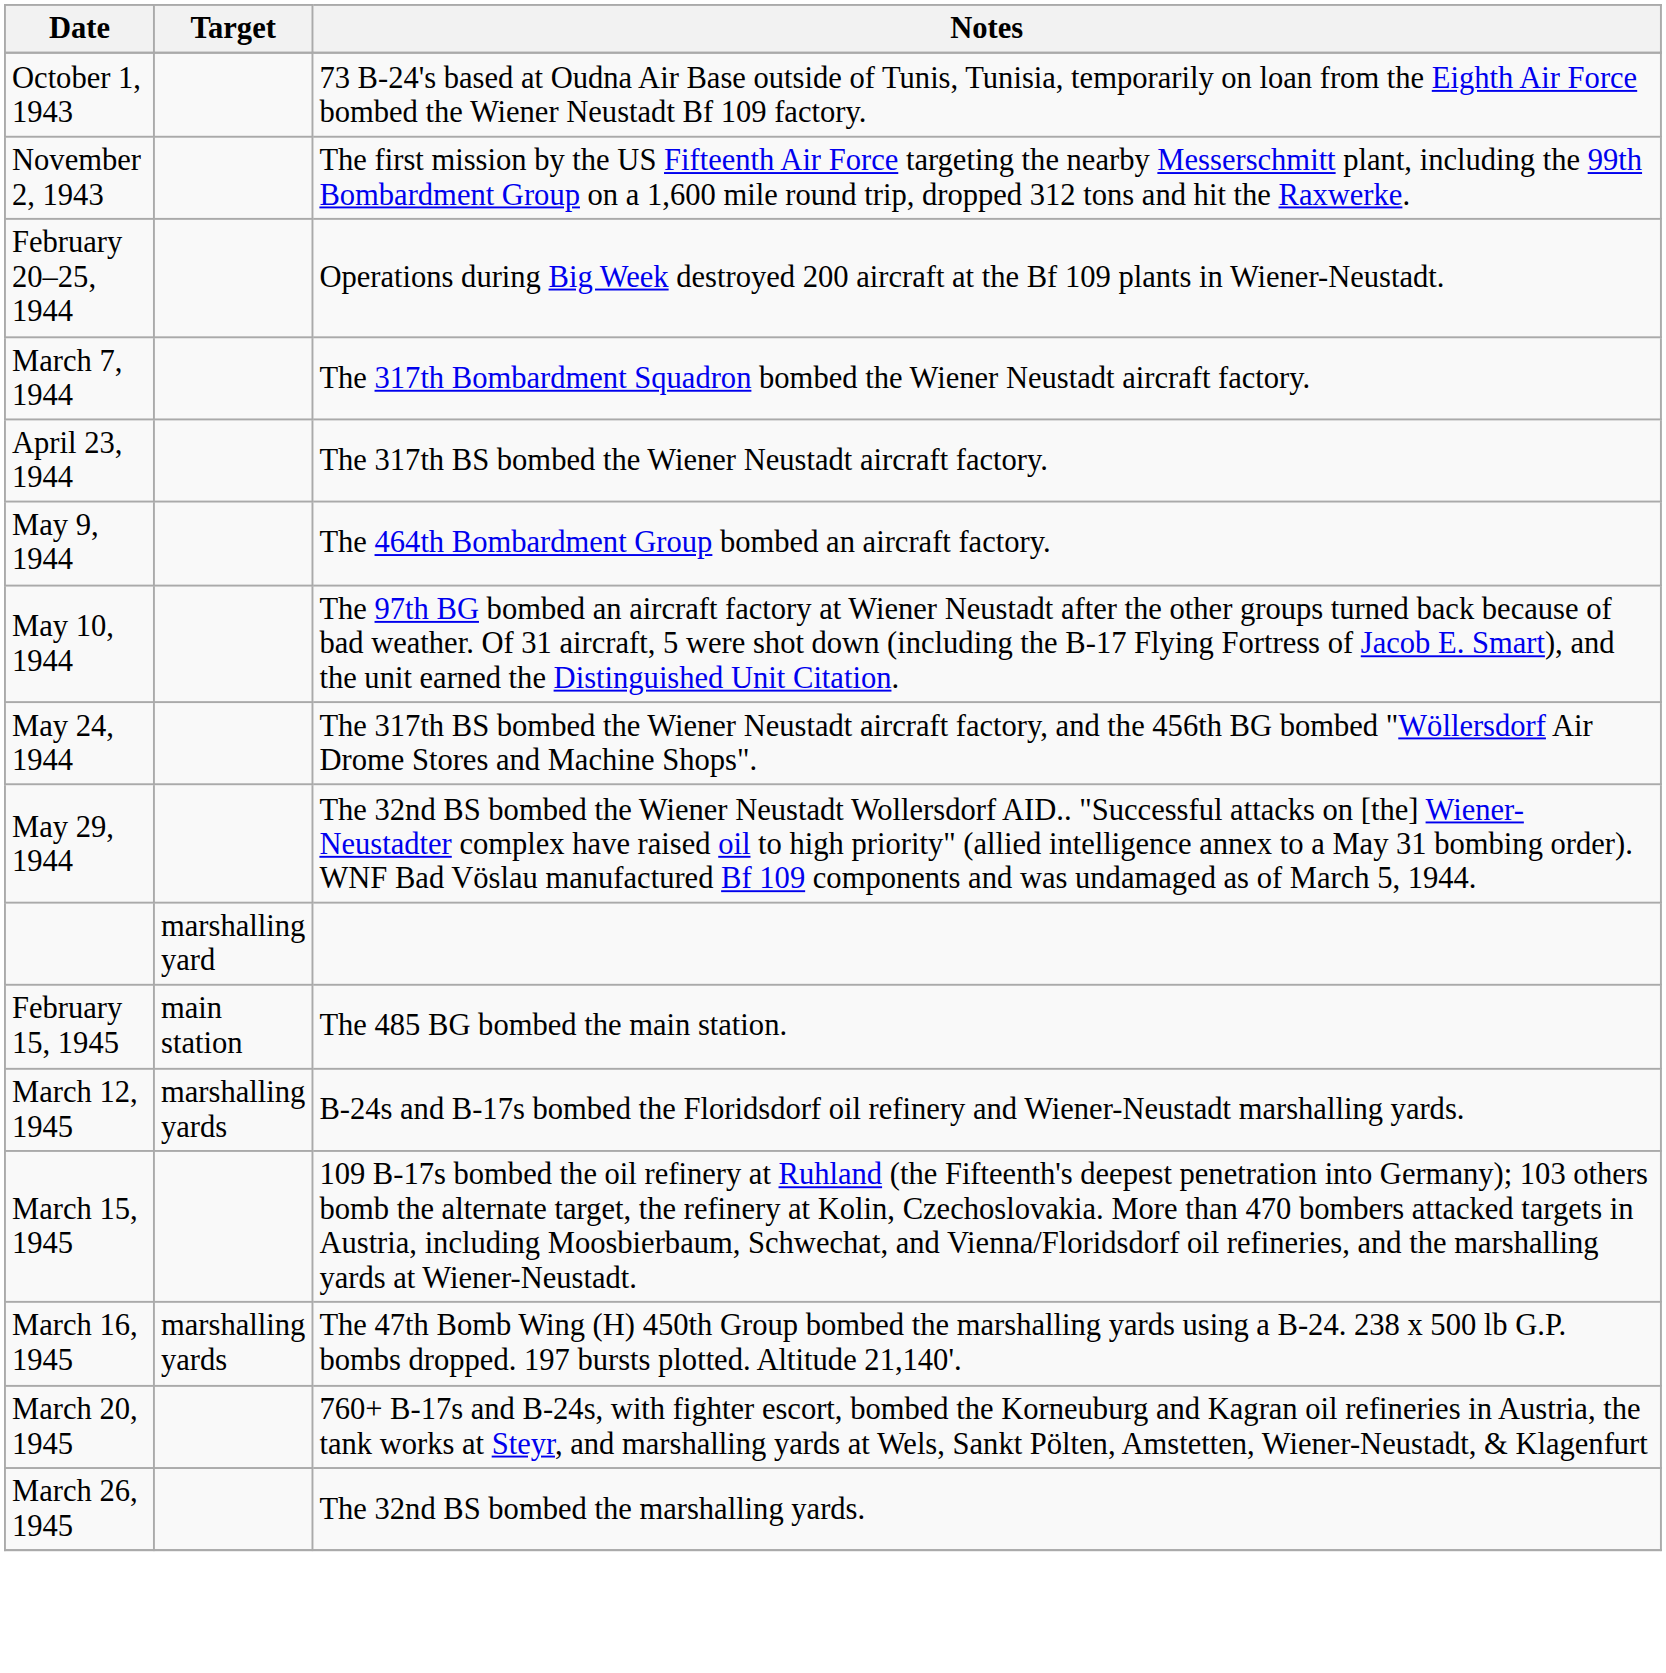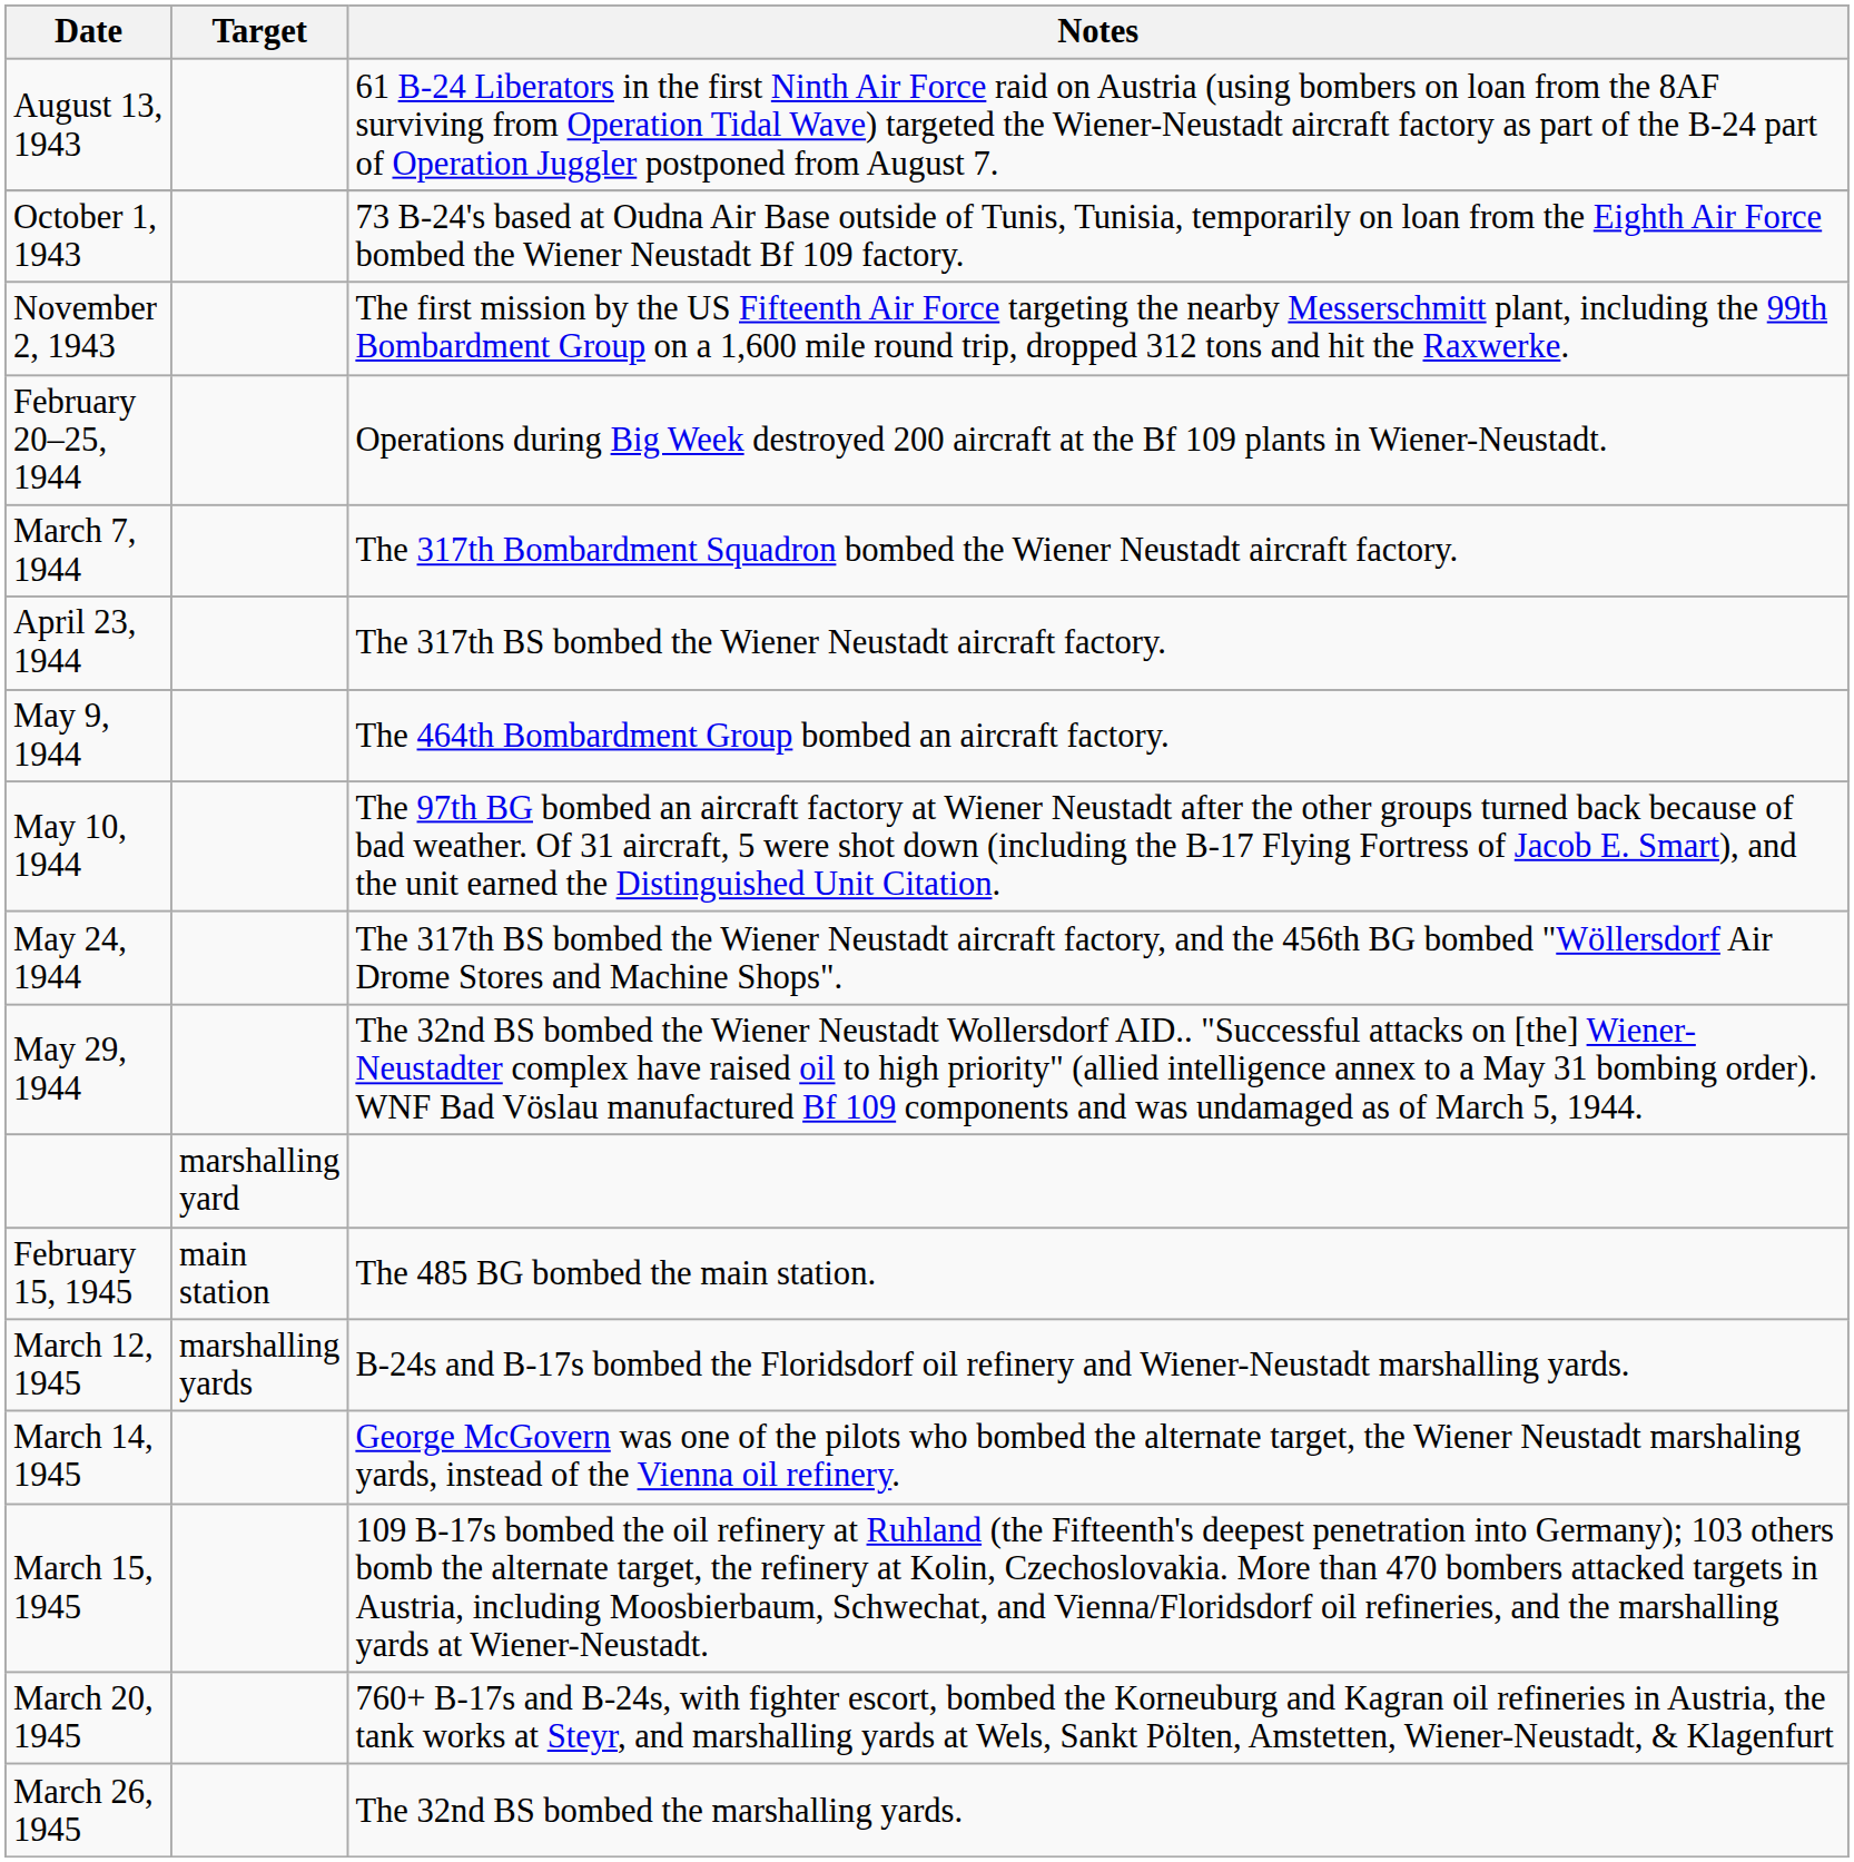 <table class="wikitable sortable">
 <tr>
 <th width=9%>Date</th>
 <th width=9%>Target</th>
 <th>Notes</th>
+</tr>
+<tr>
+<td>August 13, 1943</td>
+<td></td>
+<td>61 <a href='#'>B-24 Liberators</a> in the first <a href='#'>Ninth Air Force</a> raid on Austria (using bombers on loan from the 8AF surviving from <a href='#'>Operation Tidal Wave</a>) targeted the Wiener-Neustadt aircraft factory as part of the B-24 part of <a href='#'>Operation Juggler</a> postponed from August 7.</td>
 </tr>
 <tr>
 </tr>
 <tr>
 <td>October 1, 1943</td>
 <td></td>
 <td>73 B-24's based at Oudna Air Base outside of Tunis, Tunisia, temporarily on loan from the <a href='#'>Eighth Air Force</a> bombed the Wiener Neustadt Bf 109 factory.</td>
 </tr>
 <tr>
 <td>November 2, 1943</td>
 <td></td>
 <td> The first mission by the US <a href='#'>Fifteenth Air Force</a> targeting the nearby <a href='#'>Messerschmitt</a> plant, including the <a href='#'>99th Bombardment Group</a> on a 1,600 mile round trip, dropped 312 tons and hit the <a href='#'>Raxwerke</a>.</td>
 </tr>
 <tr>
 <td>February 20–25, 1944</td>
 <td></td>
 <td>Operations during <a href='#'>Big Week</a> destroyed 200 aircraft at the Bf 109 plants in Wiener-Neustadt.</td>
 </tr>
 <tr>
 <td>March 7, 1944</td>
 <td></td>
 <td>The <a href='#'>317th Bombardment Squadron</a> bombed the Wiener Neustadt aircraft factory.</td>
 </tr>
 <tr>
 <td>April 23, 1944</td>
 <td></td>
 <td>The 317th BS bombed the Wiener Neustadt aircraft factory.</td>
 </tr>
 <tr>
 <td>May 9, 1944</td>
 <td></td>
 <td> The <a href='#'>464th Bombardment Group</a> bombed an aircraft factory.</td>
 </tr>
 <tr>
 <td>May 10, 1944</td>
 <td></td>
 <td> The <a href='#'>97th BG</a> bombed an aircraft factory at Wiener Neustadt after the other groups turned back because of bad weather.  Of 31 aircraft, 5 were shot down (including the B-17 Flying Fortress of <a href='#'>Jacob E. Smart</a>), and the unit earned the <a href='#'>Distinguished Unit Citation</a>.</td>
 </tr>
 <tr>
 <td>May 24, 1944</td>
 <td></td>
 <td>The 317th BS bombed the Wiener Neustadt aircraft factory, and the 456th BG bombed "<a href='#'>Wöllersdorf</a> Air Drome Stores and Machine Shops".</td>
 </tr>
 <tr>
 <td>May 29, 1944</td>
 <td></td>
 <td>The 32nd BS  bombed the Wiener Neustadt Wollersdorf AID..  "Successful attacks on [the] <a href='#'>Wiener-Neustadter</a> complex have raised <a href='#'>oil</a> to high priority" (allied intelligence annex to a May 31 bombing order).  WNF Bad Vöslau manufactured <a href='#'>Bf 109</a> components and was undamaged as of March 5, 1944.</td>
 </tr>
 <tr>
 <td></td>
 <td>marshalling yard</td>
 <td></td>
 </tr>
 <tr>
 <td>February 15, 1945</td>
 <td>main station</td>
 <td> The 485 BG bombed the main station.</td>
 </tr>
 <tr>
 <td>March 12, 1945</td>
 <td>marshalling yards</td>
 <td> B-24s and B-17s bombed the Floridsdorf oil refinery and Wiener-Neustadt marshalling yards.</td>
 </tr>
 <tr>
+<td>March 14, 1945</td>
+<td></td>
+<td> <a href='#'>George McGovern</a> was one of the pilots who bombed the alternate target, the Wiener Neustadt marshaling yards, instead of the <a href='#'>Vienna oil refinery</a>.</td>
+</tr>
+<tr>
 <td>March 15, 1945</td>
 <td></td>
 <td> 109 B-17s bombed the oil refinery at <a href='#'>Ruhland</a> (the Fifteenth's deepest penetration into Germany); 103 others bomb the alternate target, the refinery at Kolin, Czechoslovakia. More than 470 bombers attacked targets in Austria, including Moosbierbaum, Schwechat, and Vienna/Floridsdorf oil refineries, and the marshalling yards at Wiener-Neustadt.</td>
-</tr>
-<tr>
-<td>March 16, 1945</td>
-<td>marshalling yards</td>
-<td>The 47th Bomb Wing (H) 450th Group  bombed the marshalling yards using a B-24. 238 x 500 lb G.P. bombs dropped. 197 bursts plotted. Altitude 21,140'.</td>
 </tr>
 <tr>
 <td>March 20, 1945</td>
 <td></td>
 <td> 760+ B-17s and B-24s, with fighter escort, bombed the Korneuburg and Kagran oil refineries in Austria, the tank works at <a href='#'>Steyr</a>, and marshalling yards at Wels, Sankt Pölten, Amstetten, Wiener-Neustadt, & Klagenfurt</td>
 </tr>
 <tr>
 <td>March 26, 1945</td>
 <td></td>
 <td>The 32nd BS bombed the marshalling yards.</td>
 </tr>
 <tr>
 </tr>
 </table>
